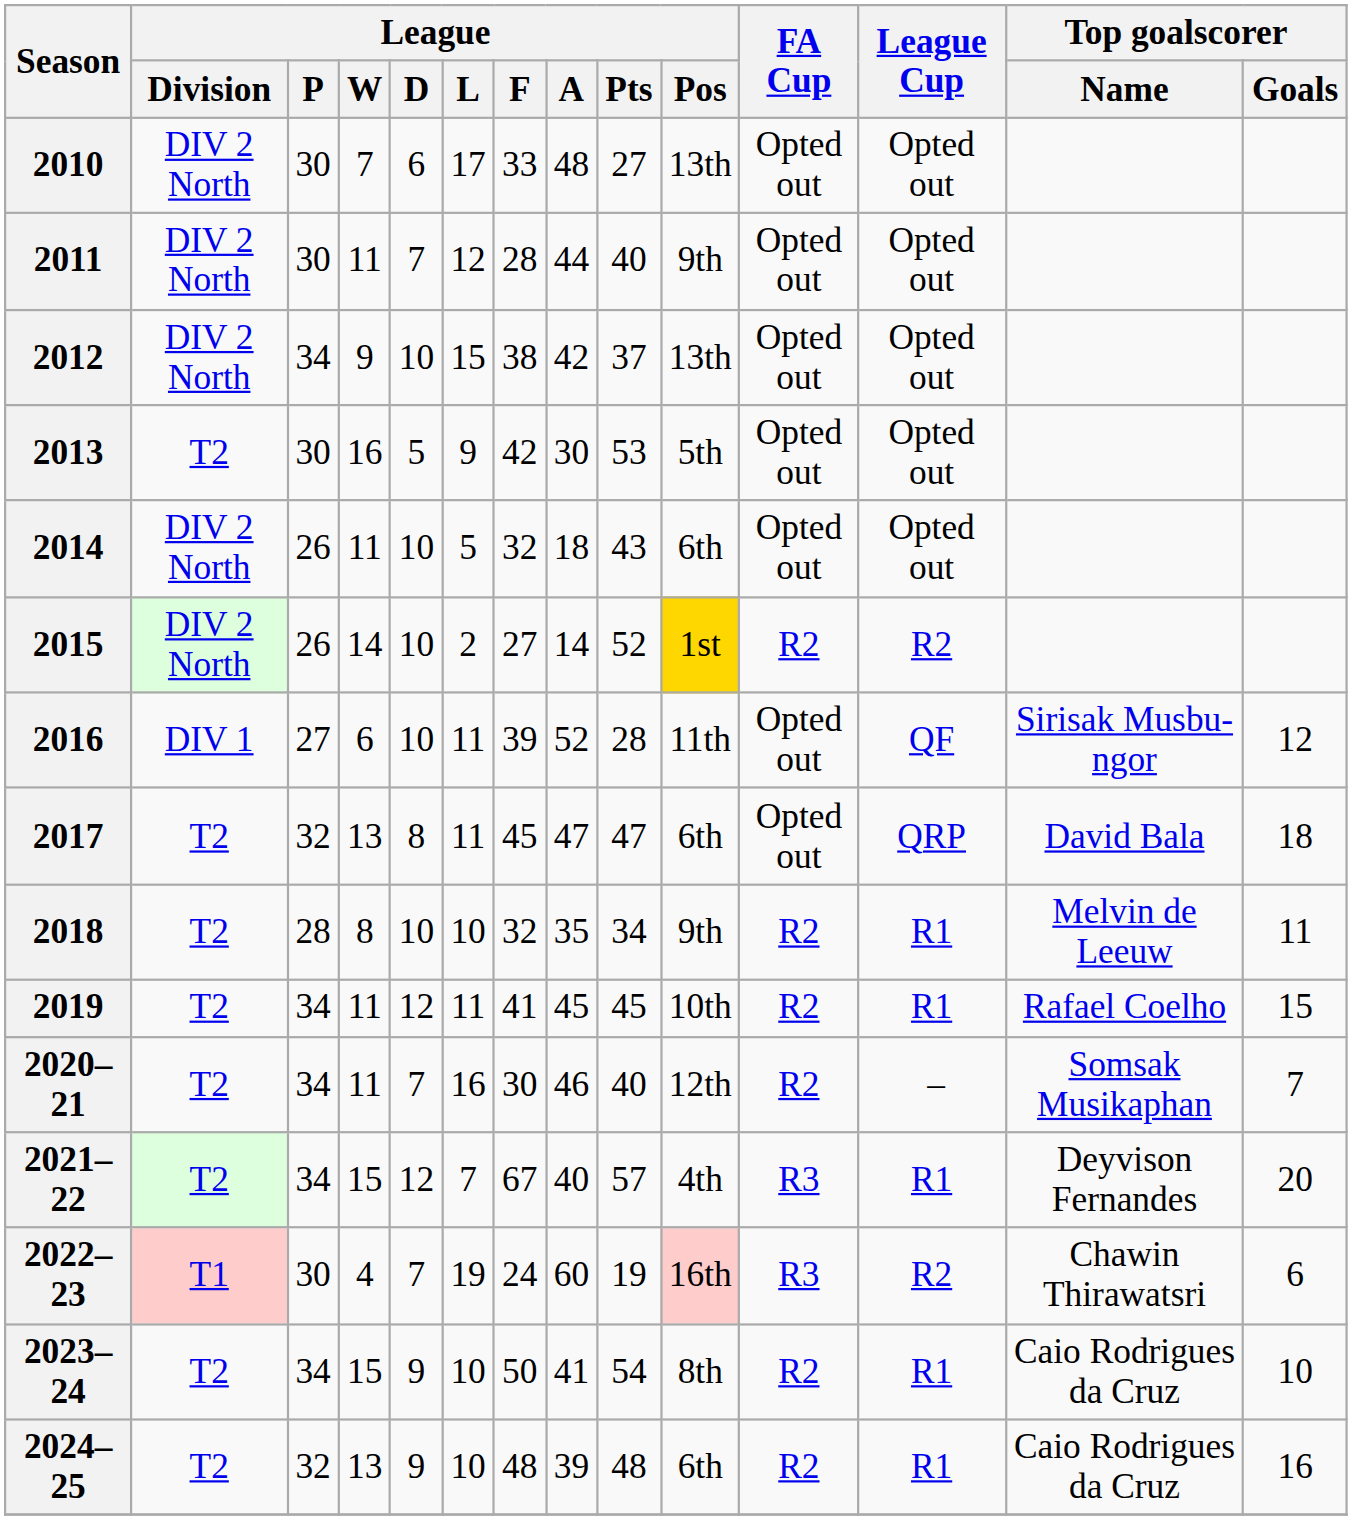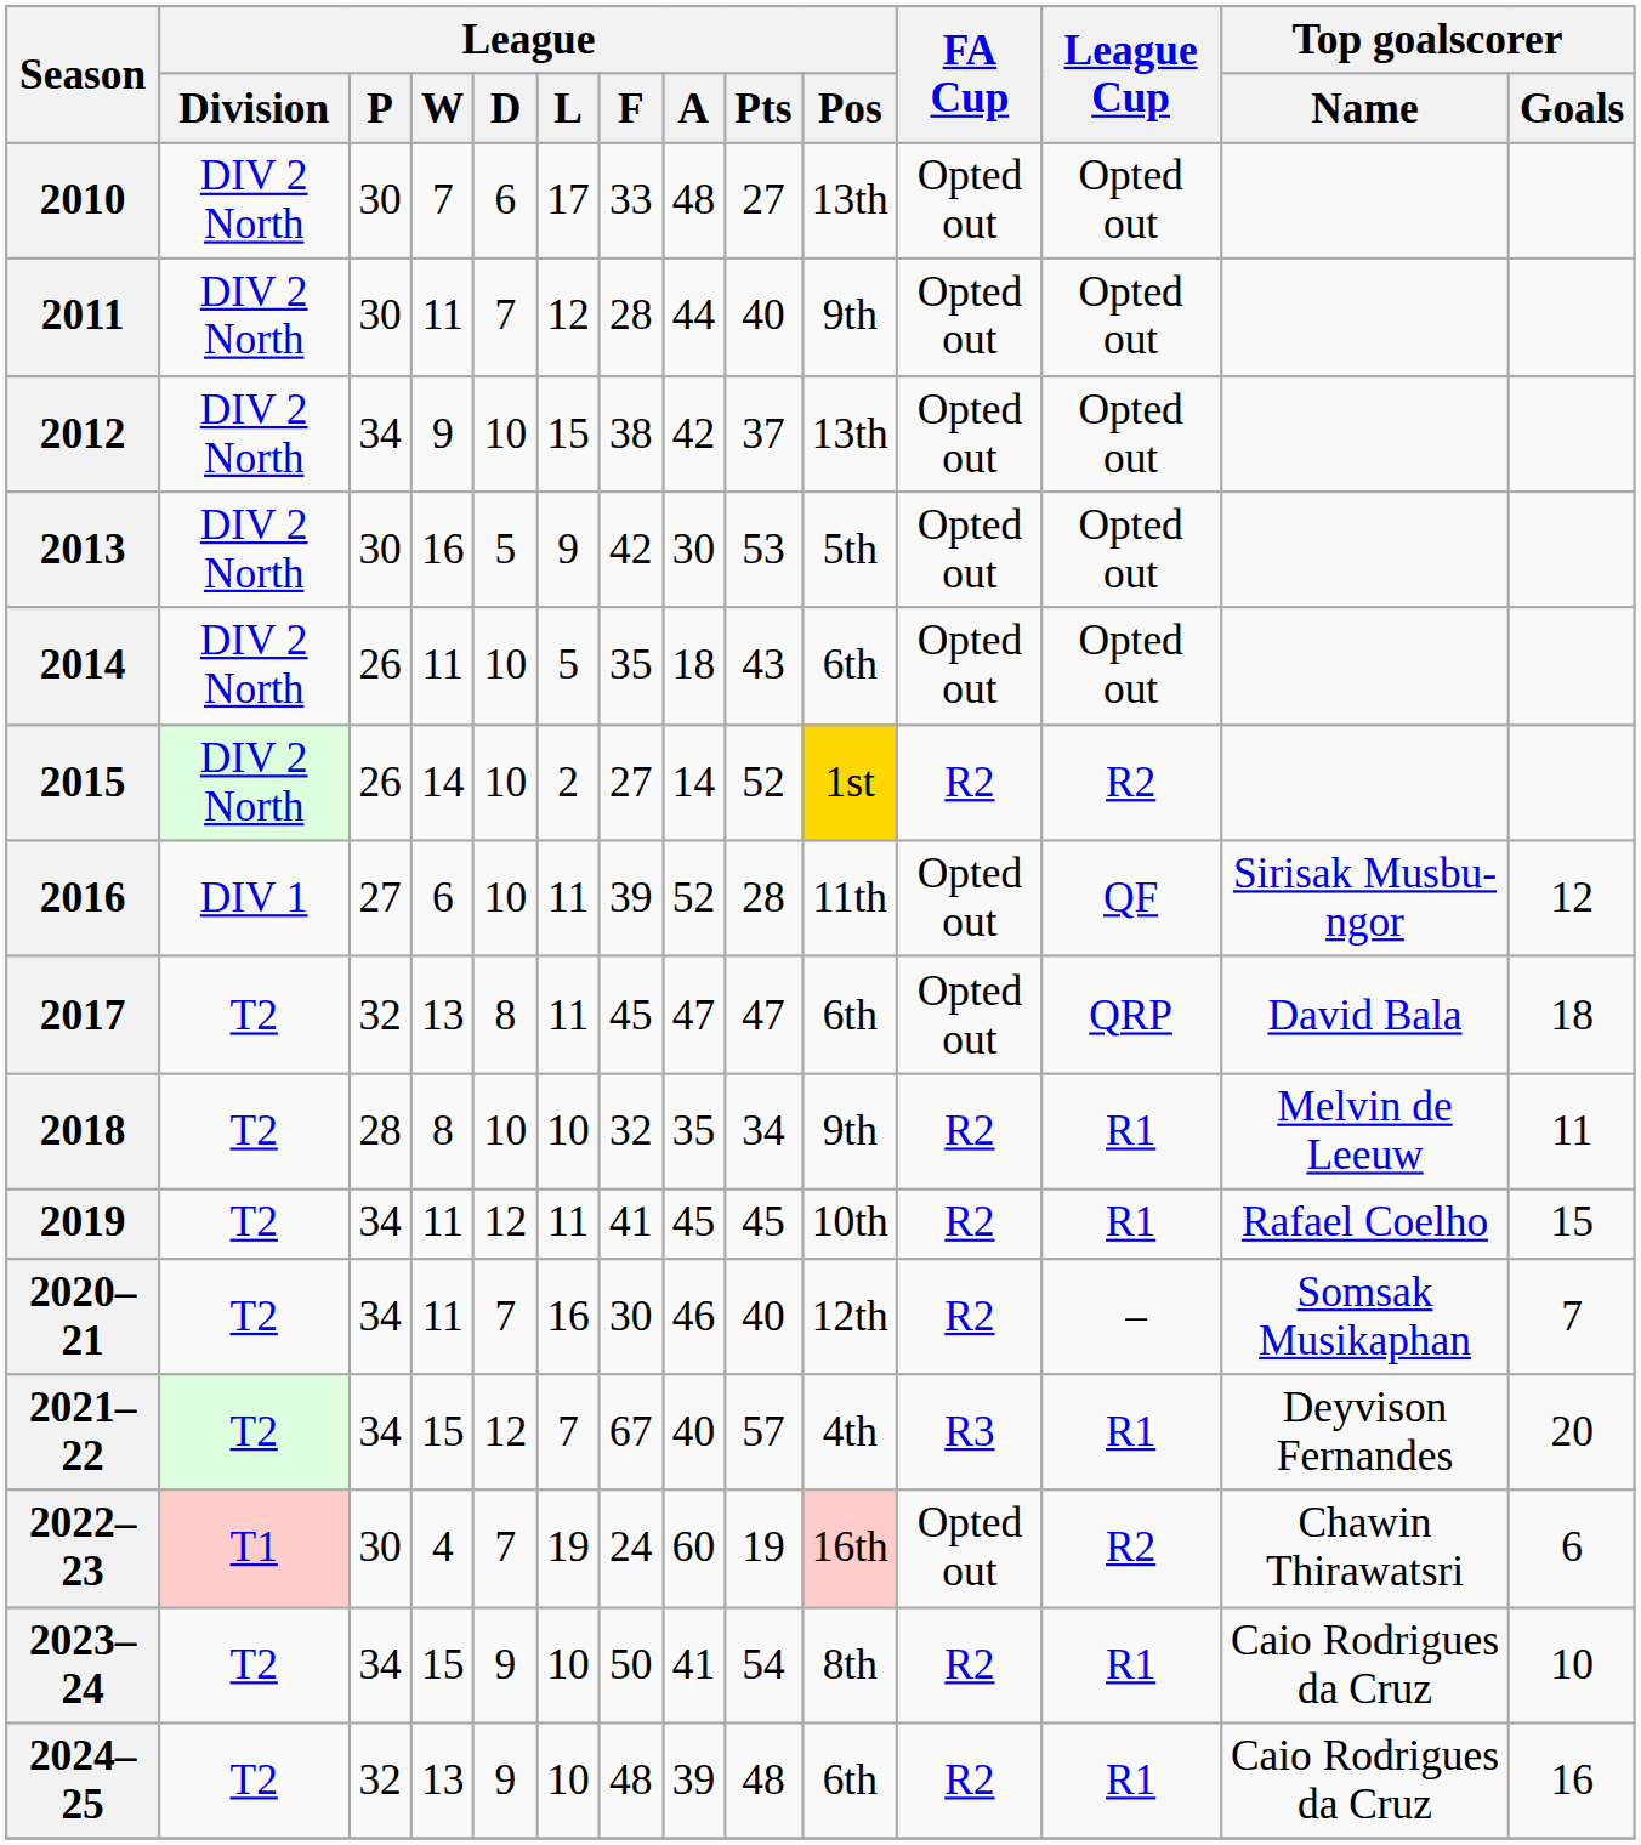 <table class="wikitable" style="text-align: center">
 <tr>
 <th rowspan=2>Season</th>
 <th colspan=9>League</th>
 <th rowspan=2><a href='#'>FA Cup</a></th>
 <th rowspan=2><a href='#'>League Cup</a></th>
 <th colspan=2>Top goalscorer</th>
 </tr>
 <tr>
 <th>Division</th>
 <th>P</th>
 <th>W</th>
 <th>D</th>
 <th>L</th>
 <th>F</th>
 <th>A</th>
 <th>Pts</th>
 <th>Pos</th>
 <th>Name</th>
 <th>Goals</th>
 </tr>
 <tr>
 <th>2010</th>
 <td><a href='#'>DIV 2 North</a></td>
 <td>30</td>
 <td>7</td>
 <td>6</td>
 <td>17</td>
 <td>33</td>
 <td>48</td>
 <td>27</td>
 <td>13th</td>
 <td>Opted out</td>
 <td>Opted out</td>
 <td></td>
 <td></td>
 </tr>
 <tr>
 <th>2011</th>
 <td><a href='#'>DIV 2 North</a></td>
 <td>30</td>
 <td>11</td>
 <td>7</td>
 <td>12</td>
 <td>28</td>
 <td>44</td>
 <td>40</td>
 <td>9th</td>
 <td>Opted out</td>
 <td>Opted out</td>
 <td></td>
 <td></td>
 </tr>
 <tr>
 <th>2012</th>
 <td><a href='#'>DIV 2 North</a></td>
 <td>34</td>
 <td>9</td>
 <td>10</td>
 <td>15</td>
 <td>38</td>
 <td>42</td>
 <td>37</td>
 <td>13th</td>
 <td>Opted out</td>
 <td>Opted out</td>
 <td></td>
 <td></td>
 </tr>
 <tr>
 <th>2013</th>
-<td><a href='#'>T2</a></td>
+<td><a href='#'>DIV 2 North</a></td>
 <td>30</td>
 <td>16</td>
 <td>5</td>
 <td>9</td>
 <td>42</td>
 <td>30</td>
 <td>53</td>
 <td>5th</td>
 <td>Opted out</td>
 <td>Opted out</td>
 <td></td>
 <td></td>
 </tr>
 <tr>
 <th>2014</th>
 <td><a href='#'>DIV 2 North</a></td>
 <td>26</td>
 <td>11</td>
 <td>10</td>
 <td>5</td>
-<td>32</td>
+<td>35</td>
 <td>18</td>
 <td>43</td>
 <td>6th</td>
 <td>Opted out</td>
 <td>Opted out</td>
 <td></td>
 <td></td>
 </tr>
 <tr>
 <th>2015</th>
 <td bgcolor="#DDFFDD"><a href='#'>DIV 2 North</a></td>
 <td>26</td>
 <td>14</td>
 <td>10</td>
 <td>2</td>
 <td>27</td>
 <td>14</td>
 <td>52</td>
 <td bgcolor=gold>1st</td>
 <td><a href='#'>R2</a></td>
 <td><a href='#'>R2</a></td>
 <td></td>
 <td></td>
 </tr>
 <tr>
 <th>2016</th>
 <td><a href='#'>DIV 1</a></td>
 <td>27</td>
 <td>6</td>
 <td>10</td>
 <td>11</td>
 <td>39</td>
 <td>52</td>
 <td>28</td>
 <td>11th</td>
 <td>Opted out</td>
 <td><a href='#'>QF</a></td>
 <td><a href='#'>Sirisak Musbu-ngor</a></td>
 <td>12</td>
 </tr>
 <tr>
 <th>2017</th>
 <td><a href='#'>T2</a></td>
 <td>32</td>
 <td>13</td>
 <td>8</td>
 <td>11</td>
 <td>45</td>
 <td>47</td>
 <td>47</td>
 <td>6th</td>
 <td>Opted out</td>
 <td><a href='#'>QRP</a></td>
 <td><a href='#'>David Bala</a></td>
 <td>18</td>
 </tr>
 <tr>
 <th>2018</th>
 <td><a href='#'>T2</a></td>
 <td>28</td>
 <td>8</td>
 <td>10</td>
 <td>10</td>
 <td>32</td>
 <td>35</td>
 <td>34</td>
 <td>9th</td>
 <td><a href='#'>R2</a></td>
 <td><a href='#'>R1</a></td>
 <td><a href='#'>Melvin de Leeuw</a></td>
 <td>11</td>
 </tr>
 <tr>
 <th>2019</th>
 <td><a href='#'>T2</a></td>
 <td>34</td>
 <td>11</td>
 <td>12</td>
 <td>11</td>
 <td>41</td>
 <td>45</td>
 <td>45</td>
 <td>10th</td>
 <td><a href='#'>R2</a></td>
 <td><a href='#'>R1</a></td>
 <td><a href='#'>Rafael Coelho</a></td>
 <td>15</td>
 </tr>
 <tr>
 <th>2020–21</th>
 <td><a href='#'>T2</a></td>
 <td>34</td>
 <td>11</td>
 <td>7</td>
 <td>16</td>
 <td>30</td>
 <td>46</td>
 <td>40</td>
 <td>12th</td>
 <td><a href='#'>R2</a></td>
 <td> –</td>
 <td><a href='#'>Somsak Musikaphan</a></td>
 <td>7</td>
 </tr>
 <tr>
 <th>2021–22</th>
 <td bgcolor="#DDFFDD"><a href='#'>T2</a></td>
 <td>34</td>
 <td>15</td>
 <td>12</td>
 <td>7</td>
 <td>67</td>
 <td>40</td>
 <td>57</td>
 <td>4th</td>
 <td><a href='#'>R3</a></td>
 <td><a href='#'>R1</a></td>
 <td>Deyvison Fernandes</td>
 <td>20</td>
 </tr>
 <tr>
 <th>2022–23</th>
 <td bgcolor="#FFCCCC"><a href='#'>T1</a></td>
 <td>30</td>
 <td>4</td>
 <td>7</td>
 <td>19</td>
 <td>24</td>
 <td>60</td>
 <td>19</td>
 <td bgcolor="#FFCCCC">16th</td>
-<td><a href='#'>R3</a></td>
+<td>Opted out</td>
 <td><a href='#'>R2</a></td>
 <td>Chawin Thirawatsri</td>
 <td>6</td>
 </tr>
 <tr>
 <th>2023–24</th>
 <td><a href='#'>T2</a></td>
 <td>34</td>
 <td>15</td>
 <td>9</td>
 <td>10</td>
 <td>50</td>
 <td>41</td>
 <td>54</td>
 <td>8th</td>
 <td><a href='#'>R2</a></td>
 <td><a href='#'>R1</a></td>
 <td>Caio Rodrigues da Cruz</td>
 <td>10</td>
 </tr>
 <tr>
 <th>2024–25</th>
 <td><a href='#'>T2</a></td>
 <td>32</td>
 <td>13</td>
 <td>9</td>
 <td>10</td>
 <td>48</td>
 <td>39</td>
 <td>48</td>
 <td>6th</td>
 <td><a href='#'>R2</a></td>
 <td><a href='#'>R1</a></td>
 <td>Caio Rodrigues da Cruz</td>
 <td>16</td>
 </tr>
 <tr>
 </tr>
 </table>
